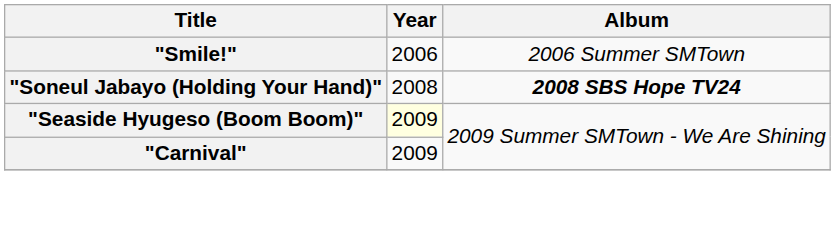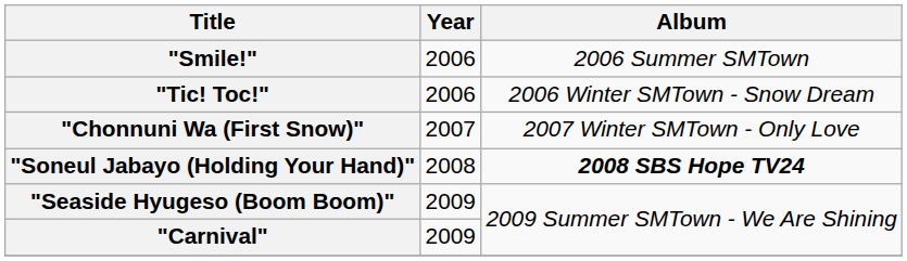 <table class="wikitable plainrowheaders" style="text-align:center;">
 <tr>
 <th scope="col">Title</th>
 <th scope="col">Year</th>
 <th scope="col">Album</th>
 </tr>
 <tr>
 <th scope="row">"Smile!"</th>
 <td>2006</td>
 <td><em>2006 Summer SMTown</em></td>
 </tr>
 <tr>
+<th scope="row">"Tic! Toc!"</th>
+<td>2006</td>
+<td><em>2006 Winter SMTown - Snow Dream</em></td>
+</tr>
+<tr>
+<th scope="row">"Chonnuni Wa (First Snow)"</th>
+<td>2007</td>
+<td><em>2007 Winter SMTown - Only Love</em></td>
+</tr>
+<tr>
 <th scope="row">"Soneul Jabayo (Holding Your Hand)"</th>
 <td>2008</td>
 <td><strong><em>2008 SBS Hope TV24</em></strong></td>
 </tr>
 <tr>
 <th scope="row">"Seaside Hyugeso (Boom Boom)"</th>
-<td style="background: lightyellow;">2009</td>
+<td>2009</td>
 <td rowspan="2"><em>2009 Summer SMTown - We Are Shining</em></td>
 </tr>
 <tr>
 <th scope="row">"Carnival"</th>
 <td>2009</td>
 </tr>
 <tr>
 </tr>
 </table>
